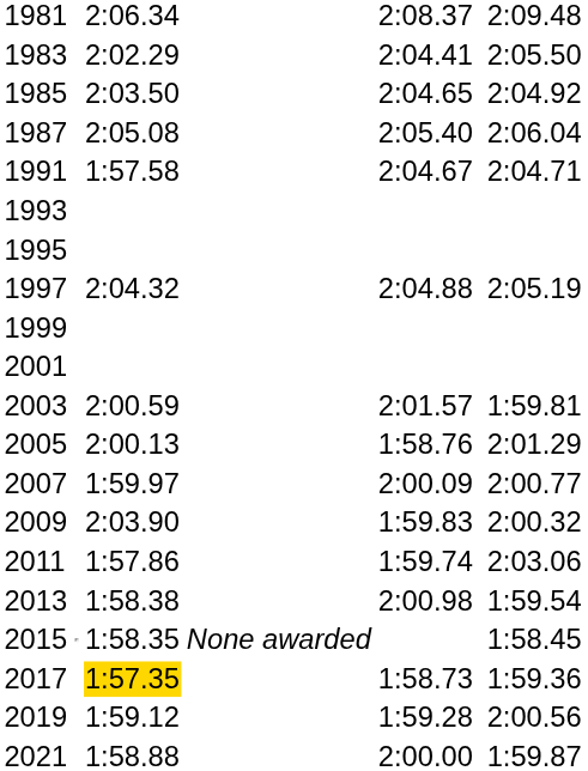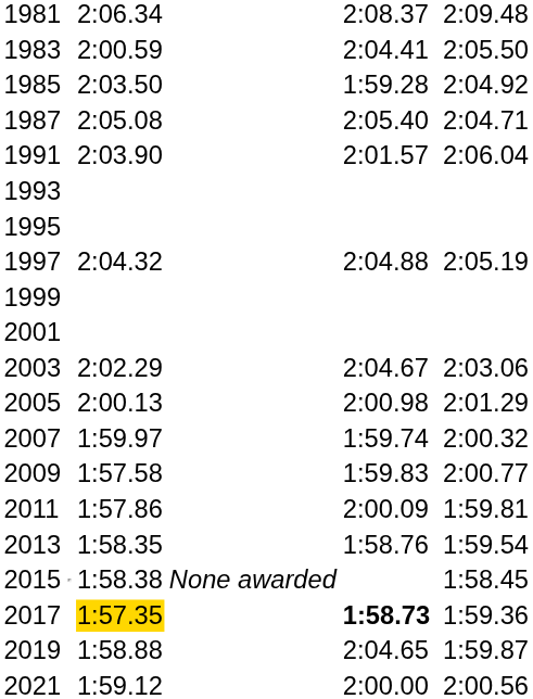 <table>
 <tr>
 <td>1981</td>
 <td></td>
 <td>2:06.34</td>
 <td></td>
 <td>2:08.37</td>
 <td></td>
 <td>2:09.48</td>
 </tr>
 <tr>
 <td>1983</td>
 <td></td>
-<td>2:02.29</td>
+<td>2:00.59</td>
 <td></td>
 <td>2:04.41</td>
 <td></td>
 <td>2:05.50</td>
 </tr>
 <tr>
 <td>1985</td>
 <td></td>
 <td>2:03.50</td>
 <td></td>
-<td>2:04.65</td>
+<td>1:59.28</td>
 <td></td>
 <td>2:04.92</td>
 </tr>
 <tr>
 <td>1987</td>
 <td></td>
 <td>2:05.08</td>
 <td></td>
 <td>2:05.40</td>
 <td></td>
-<td>2:06.04</td>
+<td>2:04.71</td>
 </tr>
 <tr>
 <td>1991</td>
 <td></td>
-<td>1:57.58</td>
+<td>2:03.90</td>
 <td></td>
-<td>2:04.67</td>
+<td>2:01.57</td>
 <td></td>
-<td>2:04.71</td>
+<td>2:06.04</td>
 </tr>
 <tr>
 <td>1993</td>
 <td></td>
 <td></td>
 <td></td>
 <td></td>
 <td></td>
 <td></td>
 </tr>
 <tr>
 <td>1995</td>
 <td></td>
 <td></td>
 <td></td>
 <td></td>
 <td></td>
 <td></td>
 </tr>
 <tr>
 <td>1997</td>
 <td></td>
 <td>2:04.32</td>
 <td></td>
 <td>2:04.88</td>
 <td></td>
 <td>2:05.19</td>
 </tr>
 <tr>
 <td>1999</td>
 <td></td>
 <td></td>
 <td></td>
 <td></td>
 <td></td>
 <td></td>
 </tr>
 <tr>
 <td>2001</td>
 <td></td>
 <td></td>
 <td></td>
 <td></td>
 <td></td>
 <td></td>
 </tr>
 <tr>
 <td>2003</td>
 <td></td>
-<td>2:00.59</td>
+<td>2:02.29</td>
 <td></td>
-<td>2:01.57</td>
+<td>2:04.67</td>
 <td></td>
-<td>1:59.81</td>
+<td>2:03.06</td>
 </tr>
 <tr>
 <td>2005</td>
 <td></td>
 <td>2:00.13</td>
 <td></td>
-<td>1:58.76</td>
+<td>2:00.98</td>
 <td></td>
 <td>2:01.29</td>
 </tr>
 <tr>
 <td>2007</td>
 <td></td>
 <td>1:59.97</td>
 <td></td>
-<td>2:00.09</td>
+<td>1:59.74</td>
 <td></td>
-<td>2:00.77</td>
+<td>2:00.32</td>
 </tr>
 <tr>
 <td>2009</td>
 <td></td>
-<td>2:03.90</td>
+<td>1:57.58</td>
 <td></td>
 <td>1:59.83</td>
 <td></td>
-<td>2:00.32</td>
+<td>2:00.77</td>
 </tr>
 <tr>
 <td>2011</td>
 <td></td>
 <td>1:57.86</td>
 <td></td>
-<td>1:59.74</td>
+<td>2:00.09</td>
 <td></td>
-<td>2:03.06</td>
+<td>1:59.81</td>
 </tr>
 <tr>
 <td>2013</td>
 <td></td>
-<td>1:58.38</td>
+<td>1:58.35</td>
 <td></td>
-<td>2:00.98</td>
+<td>1:58.76</td>
 <td></td>
 <td>1:59.54</td>
 </tr>
 <tr>
 <td>2015</td>
 <td><hr></td>
-<td>1:58.35</td>
+<td>1:58.38</td>
 <td><em>None awarded</em></td>
 <td></td>
 <td></td>
 <td>1:58.45</td>
 </tr>
 <tr>
 <td>2017</td>
 <td></td>
 <td style="background: gold;">1:57.35</td>
 <td></td>
-<td>1:58.73</td>
+<td><strong>1:58.73</strong></td>
 <td></td>
 <td>1:59.36</td>
 </tr>
 <tr>
 <td>2019</td>
 <td></td>
-<td>1:59.12</td>
+<td>1:58.88</td>
 <td></td>
-<td>1:59.28</td>
+<td>2:04.65</td>
 <td></td>
-<td>2:00.56</td>
+<td>1:59.87</td>
 </tr>
 <tr>
 <td>2021</td>
 <td></td>
-<td>1:58.88</td>
+<td>1:59.12</td>
 <td></td>
 <td>2:00.00</td>
 <td></td>
-<td>1:59.87</td>
+<td>2:00.56</td>
 </tr>
 </table>
